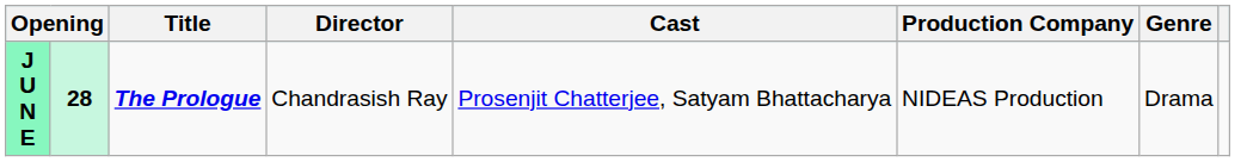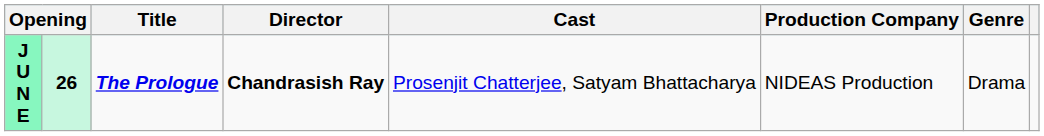 <table class="wikitable sortable">
 <tr style="background:#b0e0e6; text-align:center;">
 <th colspan="2"><strong>Opening</strong></th>
 <th><strong>Title</strong></th>
 <th><strong>Director</strong></th>
 <th><strong>Cast</strong></th>
 <th><strong>Production Company</strong></th>
 <th><strong>Genre</strong></th>
 <th><strong></strong></th>
 </tr>
 <tr>
 <th rowspan="1" style="text-align:center; background:#87f7bf">J<br>U<br>N<br>E</th>
-<td style="text-align:center; background:#c7f7df"><strong>28</strong></td>
+<td style="text-align:center; background:#c7f7df"><strong>26</strong></td>
 <td><strong><em><a href='#'>The Prologue</a></em></strong></td>
-<td>Chandrasish Ray</td>
+<td><strong>Chandrasish Ray</strong></td>
 <td><a href='#'>Prosenjit Chatterjee</a>, Satyam Bhattacharya</td>
 <td>NIDEAS Production</td>
 <td>Drama</td>
 <td></td>
 </tr>
 </table>
